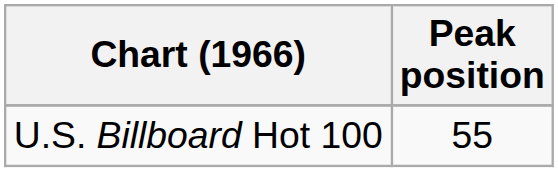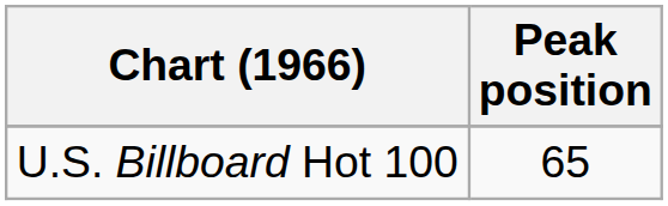 <table class="wikitable sortable">
 <tr>
 <th align="left">Chart (1966)</th>
 <th align="center">Peak<br>position</th>
 </tr>
 <tr>
 </tr>
 <tr>
 <td align="left">U.S. <em>Billboard</em> Hot 100</td>
-<td align="center">55</td>
+<td align="center">65</td>
 </tr>
 </table>
